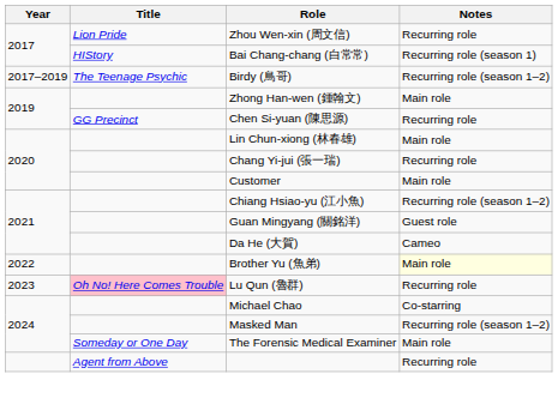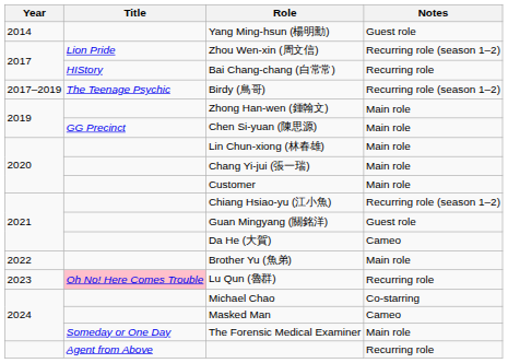 <table class="wikitable">
 <tr>
 <th>Year</th>
 <th>Title</th>
 <th>Role</th>
 <th>Notes</th>
 </tr>
 <tr>
+<td>2014</td>
+<td><em></em></td>
+<td>Yang Ming-hsun (楊明勳)</td>
+<td>Guest role</td>
+</tr>
+<tr>
 <td rowspan="2">2017</td>
 <td><em><a href='#'>Lion Pride</a></em></td>
 <td>Zhou Wen-xin (周文信)</td>
-<td>Recurring role</td>
+<td>Recurring role (season 1–2)</td>
 </tr>
 <tr>
 <td><em><a href='#'>HIStory</a></em></td>
 <td>Bai Chang-chang (白常常)</td>
-<td>Recurring role (season 1)</td>
+<td>Recurring role</td>
 </tr>
 <tr>
 <td>2017–2019</td>
 <td><em><a href='#'>The Teenage Psychic</a></em></td>
 <td>Birdy (鳥哥)</td>
 <td>Recurring role (season 1–2)</td>
 </tr>
 <tr>
 <td rowspan="2">2019</td>
 <td><em></em></td>
 <td>Zhong Han-wen (鍾翰文)</td>
 <td>Main role</td>
 </tr>
 <tr>
 <td><em><a href='#'>GG Precinct</a></em></td>
 <td>Chen Si-yuan (陳思源)</td>
-<td>Recurring role</td>
+<td>Main role</td>
 </tr>
 <tr>
 <td rowspan="3">2020</td>
 <td><em></em></td>
 <td>Lin Chun-xiong (林春雄)</td>
 <td>Main role</td>
 </tr>
 <tr>
 <td><em></em></td>
 <td>Chang Yi-jui (張一瑞)</td>
-<td>Recurring role</td>
+<td>Main role</td>
 </tr>
 <tr>
 <td><em></em></td>
 <td>Customer</td>
 <td>Main role</td>
 </tr>
 <tr>
 <td rowspan="3">2021</td>
 <td><em></em></td>
 <td>Chiang Hsiao-yu (江小魚)</td>
 <td>Recurring role (season 1–2)</td>
 </tr>
 <tr>
 <td><em></em></td>
 <td>Guan Mingyang (關銘洋)</td>
 <td>Guest role</td>
 </tr>
 <tr>
 <td><em></em></td>
 <td>Da He (大賀)</td>
 <td>Cameo</td>
 </tr>
 <tr>
 <td>2022</td>
 <td><em></em></td>
 <td>Brother Yu (魚弟)</td>
-<td style="background: lightyellow;">Main role</td>
+<td>Main role</td>
 </tr>
 <tr>
 <td>2023</td>
 <td style="background: pink;"><em><a href='#'>Oh No! Here Comes Trouble</a></em></td>
 <td>Lu Qun (魯群)</td>
 <td>Recurring role</td>
 </tr>
 <tr>
 <td rowspan="3">2024</td>
 <td><em></em></td>
 <td>Michael Chao</td>
 <td>Co-starring</td>
 </tr>
 <tr>
 <td><em></em></td>
 <td>Masked Man</td>
-<td>Recurring role (season 1–2)</td>
+<td>Cameo</td>
 </tr>
 <tr>
 <td><em><a href='#'>Someday or One Day</a></em></td>
 <td>The Forensic Medical Examiner</td>
 <td>Main role</td>
 </tr>
 <tr>
 <td></td>
 <td><em><a href='#'>Agent from Above</a></em></td>
 <td></td>
 <td>Recurring role</td>
 </tr>
 </table>
